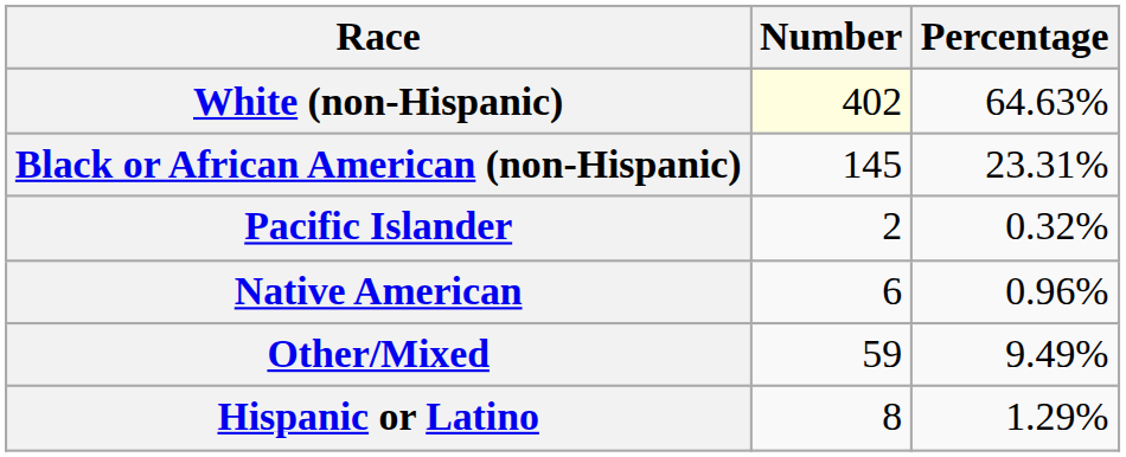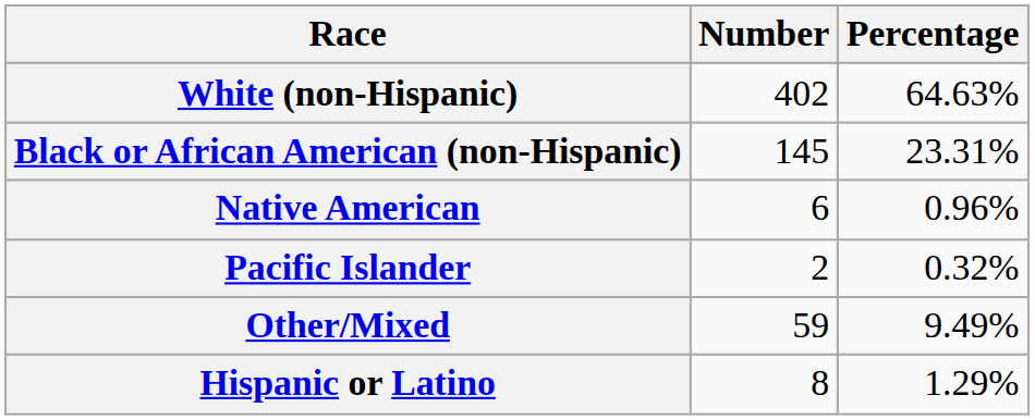 <table class="wikitable" style="text-align:right">
 <tr>
 <th scope="col">Race</th>
 <th scope="col">Number</th>
 <th scope="col">Percentage</th>
 </tr>
 <tr>
 <th scope="row"><a href='#'>White</a> (non-Hispanic)</th>
-<td style="background: lightyellow;">402</td>
+<td>402</td>
 <td>64.63%</td>
 </tr>
 <tr>
 <th scope="row"><a href='#'>Black or African American</a> (non-Hispanic)</th>
 <td>145</td>
 <td>23.31%</td>
 </tr>
 <tr>
+<th scope="row"><a href='#'>Native American</a></th>
+<td>6</td>
+<td>0.96%</td>
+</tr>
+<tr>
 <th scope="row"><a href='#'>Pacific Islander</a></th>
 <td>2</td>
 <td>0.32%</td>
-</tr>
-<tr>
-<th scope="row"><a href='#'>Native American</a></th>
-<td>6</td>
-<td>0.96%</td>
 </tr>
 <tr>
 <th scope="row"><a href='#'>Other/Mixed</a></th>
 <td>59</td>
 <td>9.49%</td>
 </tr>
 <tr>
 <th scope="row"><a href='#'>Hispanic</a> or <a href='#'>Latino</a></th>
 <td>8</td>
 <td>1.29%</td>
 </tr>
 </table>
